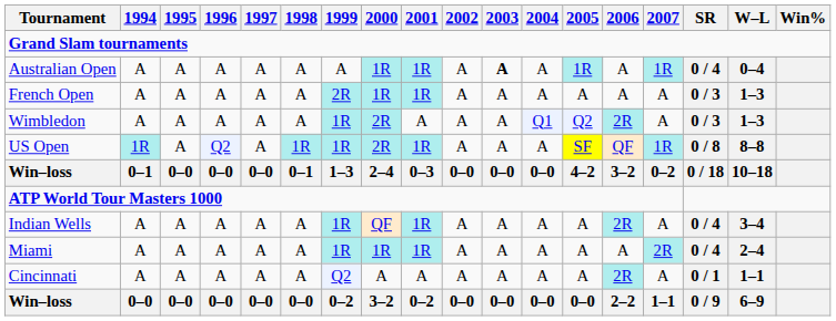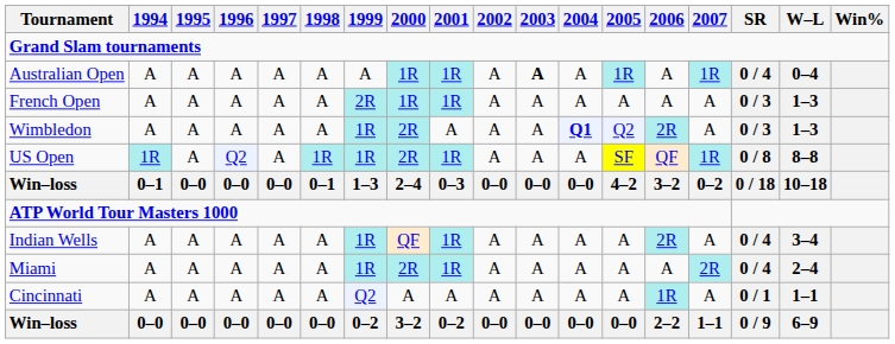 <table class=wikitable style=text-align:center>
 <tr>
 <th>Tournament</th>
 <th><a href='#'>1994</a></th>
 <th><a href='#'>1995</a></th>
 <th><a href='#'>1996</a></th>
 <th><a href='#'>1997</a></th>
 <th><a href='#'>1998</a></th>
 <th><a href='#'>1999</a></th>
 <th><a href='#'>2000</a></th>
 <th><a href='#'>2001</a></th>
 <th><a href='#'>2002</a></th>
 <th><a href='#'>2003</a></th>
 <th><a href='#'>2004</a></th>
 <th><a href='#'>2005</a></th>
 <th><a href='#'>2006</a></th>
 <th><a href='#'>2007</a></th>
 <th>SR</th>
 <th>W–L</th>
 <th>Win%</th>
 </tr>
 <tr>
 <td colspan=25 style=text-align:left><a href='#'><strong>Grand Slam tournaments</strong></a></td>
 </tr>
 <tr>
 <td align=left><a href='#'>Australian Open</a></td>
 <td>A</td>
 <td>A</td>
 <td>A</td>
 <td>A</td>
 <td>A</td>
 <td>A</td>
 <td bgcolor=afeeee><a href='#'>1R</a></td>
 <td bgcolor=afeeee><a href='#'>1R</a></td>
 <td>A</td>
 <td><strong>A</strong></td>
 <td>A</td>
 <td bgcolor=afeeee><a href='#'>1R</a></td>
 <td>A</td>
 <td bgcolor=afeeee><a href='#'>1R</a></td>
 <th>0 / 4</th>
 <th>0–4</th>
 <th></th>
 </tr>
 <tr>
 <td align=left><a href='#'>French Open</a></td>
 <td>A</td>
 <td>A</td>
 <td>A</td>
 <td>A</td>
 <td>A</td>
 <td bgcolor=afeeee><a href='#'>2R</a></td>
 <td bgcolor=afeeee><a href='#'>1R</a></td>
 <td bgcolor=afeeee><a href='#'>1R</a></td>
 <td>A</td>
 <td>A</td>
 <td>A</td>
 <td>A</td>
 <td>A</td>
 <td>A</td>
 <th>0 / 3</th>
 <th>1–3</th>
 <th></th>
 </tr>
 <tr>
 <td align=left><a href='#'>Wimbledon</a></td>
 <td>A</td>
 <td>A</td>
 <td>A</td>
 <td>A</td>
 <td>A</td>
 <td bgcolor=afeeee><a href='#'>1R</a></td>
 <td bgcolor=afeeee><a href='#'>2R</a></td>
 <td>A</td>
 <td>A</td>
 <td>A</td>
-<td bgcolor=ecf2ff><a href='#'>Q1</a></td>
+<td bgcolor=ecf2ff><strong><a href='#'>Q1</a></strong></td>
 <td bgcolor=ecf2ff><a href='#'>Q2</a></td>
 <td bgcolor=afeeee><a href='#'>2R</a></td>
 <td>A</td>
 <th>0 / 3</th>
 <th>1–3</th>
 <th></th>
 </tr>
 <tr>
 <td align=left><a href='#'>US Open</a></td>
 <td bgcolor=afeeee><a href='#'>1R</a></td>
 <td>A</td>
 <td bgcolor=ecf2ff><a href='#'>Q2</a></td>
 <td>A</td>
 <td bgcolor=afeeee><a href='#'>1R</a></td>
 <td bgcolor=afeeee><a href='#'>1R</a></td>
 <td bgcolor=afeeee><a href='#'>2R</a></td>
 <td bgcolor=afeeee><a href='#'>1R</a></td>
 <td>A</td>
 <td>A</td>
 <td>A</td>
 <td bgcolor=yellow><a href='#'>SF</a></td>
 <td bgcolor=ffebcd><a href='#'>QF</a></td>
 <td bgcolor=afeeee><a href='#'>1R</a></td>
 <th>0 / 8</th>
 <th>8–8</th>
 <th></th>
 </tr>
 <tr>
 <th style=text-align:left>Win–loss</th>
 <th>0–1</th>
 <th>0–0</th>
 <th>0–0</th>
 <th>0–0</th>
 <th>0–1</th>
 <th>1–3</th>
 <th>2–4</th>
 <th>0–3</th>
 <th>0–0</th>
 <th>0–0</th>
 <th>0–0</th>
 <th>4–2</th>
 <th>3–2</th>
 <th>0–2</th>
 <th>0 / 18</th>
 <th>10–18</th>
 <th></th>
 </tr>
 <tr>
 <td colspan=15 align=left><strong><a href='#'>ATP World Tour Masters 1000</a></strong></td>
 </tr>
 <tr>
 <td align=left><a href='#'>Indian Wells</a></td>
 <td>A</td>
 <td>A</td>
 <td>A</td>
 <td>A</td>
 <td>A</td>
 <td bgcolor=afeeee><a href='#'>1R</a></td>
 <td bgcolor=ffebcd><a href='#'>QF</a></td>
 <td bgcolor=afeeee><a href='#'>1R</a></td>
 <td>A</td>
 <td>A</td>
 <td>A</td>
 <td>A</td>
 <td bgcolor=afeeee><a href='#'>2R</a></td>
 <td>A</td>
 <th>0 / 4</th>
 <th>3–4</th>
 <th></th>
 </tr>
 <tr>
 <td align=left><a href='#'>Miami</a></td>
 <td>A</td>
 <td>A</td>
 <td>A</td>
 <td>A</td>
 <td>A</td>
 <td bgcolor=afeeee><a href='#'>1R</a></td>
-<td bgcolor=afeeee><a href='#'>1R</a></td>
+<td bgcolor=afeeee><a href='#'>2R</a></td>
 <td bgcolor=afeeee><a href='#'>1R</a></td>
 <td>A</td>
 <td>A</td>
 <td>A</td>
 <td>A</td>
 <td>A</td>
 <td bgcolor=afeeee><a href='#'>2R</a></td>
 <th>0 / 4</th>
 <th>2–4</th>
 <th></th>
 </tr>
 <tr>
 <td align=left><a href='#'>Cincinnati</a></td>
 <td>A</td>
 <td>A</td>
 <td>A</td>
 <td>A</td>
 <td>A</td>
 <td bgcolor=ecf2ff><a href='#'>Q2</a></td>
 <td>A</td>
 <td>A</td>
 <td>A</td>
 <td>A</td>
 <td>A</td>
 <td>A</td>
-<td bgcolor=afeeee><a href='#'>2R</a></td>
+<td bgcolor=afeeee><a href='#'>1R</a></td>
 <td>A</td>
 <th>0 / 1</th>
 <th>1–1</th>
 <th></th>
 </tr>
 <tr>
 <th style=text-align:left>Win–loss</th>
 <th>0–0</th>
 <th>0–0</th>
 <th>0–0</th>
 <th>0–0</th>
 <th>0–0</th>
 <th>0–2</th>
 <th>3–2</th>
 <th>0–2</th>
 <th>0–0</th>
 <th>0–0</th>
 <th>0–0</th>
 <th>0–0</th>
 <th>2–2</th>
 <th>1–1</th>
 <th>0 / 9</th>
 <th>6–9</th>
 <th></th>
 </tr>
 </table>
